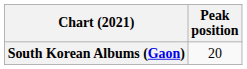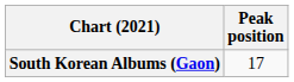 <table class="wikitable plainrowheaders" style="text-align:center">
 <tr>
 <th scope="col">Chart (2021)</th>
 <th scope="col">Peak<br>position</th>
 </tr>
 <tr>
 <th scope="row">South Korean Albums (<a href='#'>Gaon</a>)</th>
-<td>20</td>
+<td>17</td>
 </tr>
 </table>
